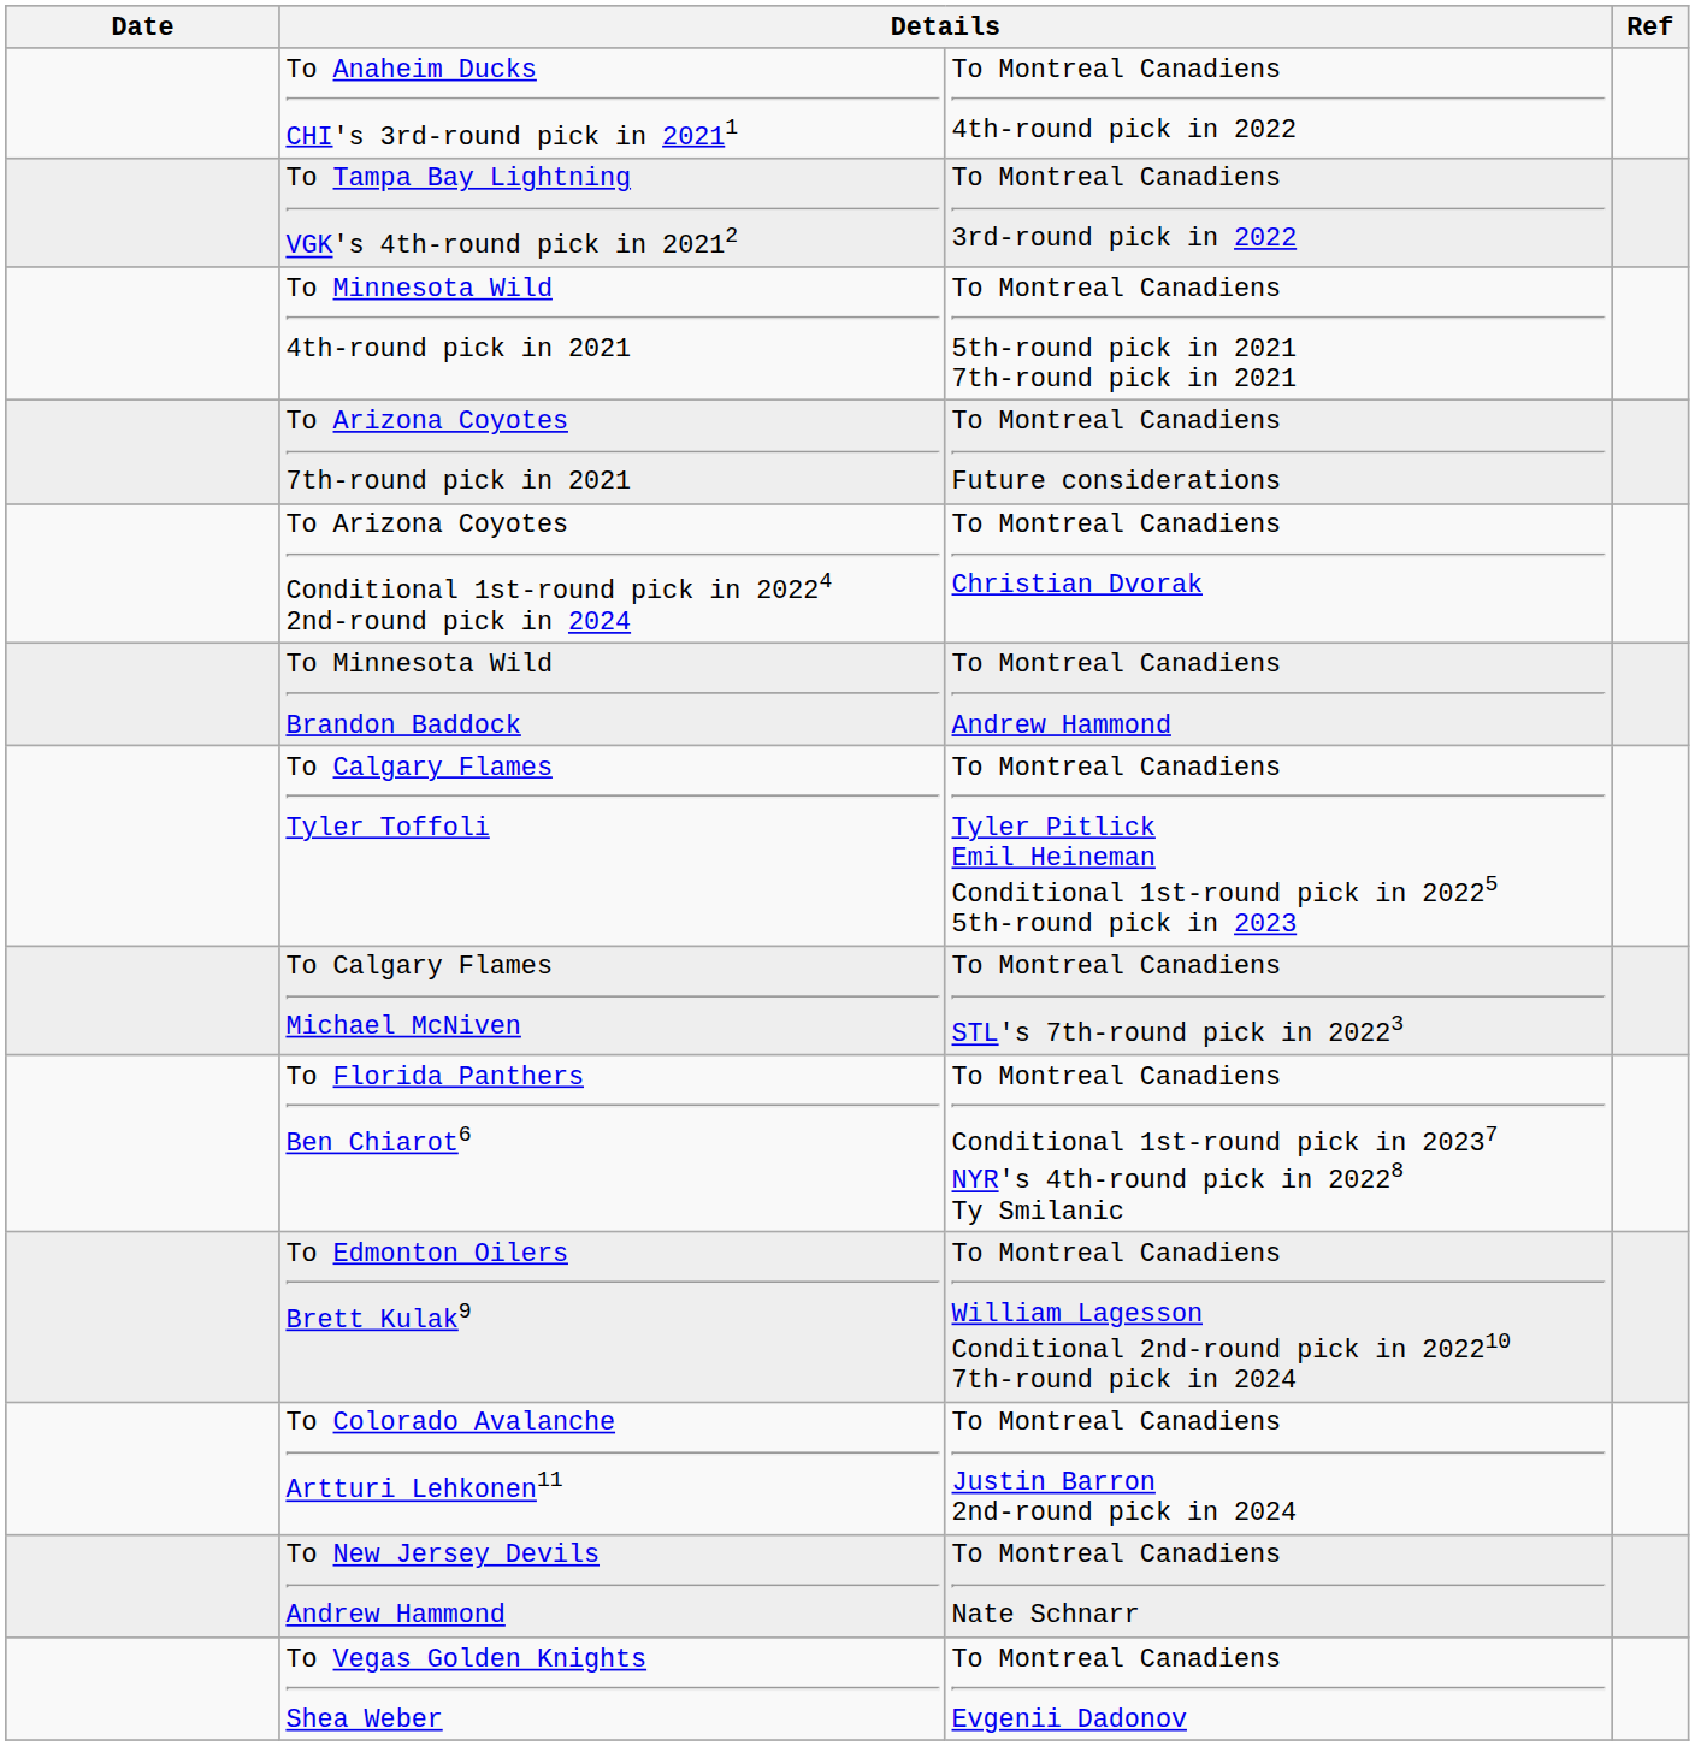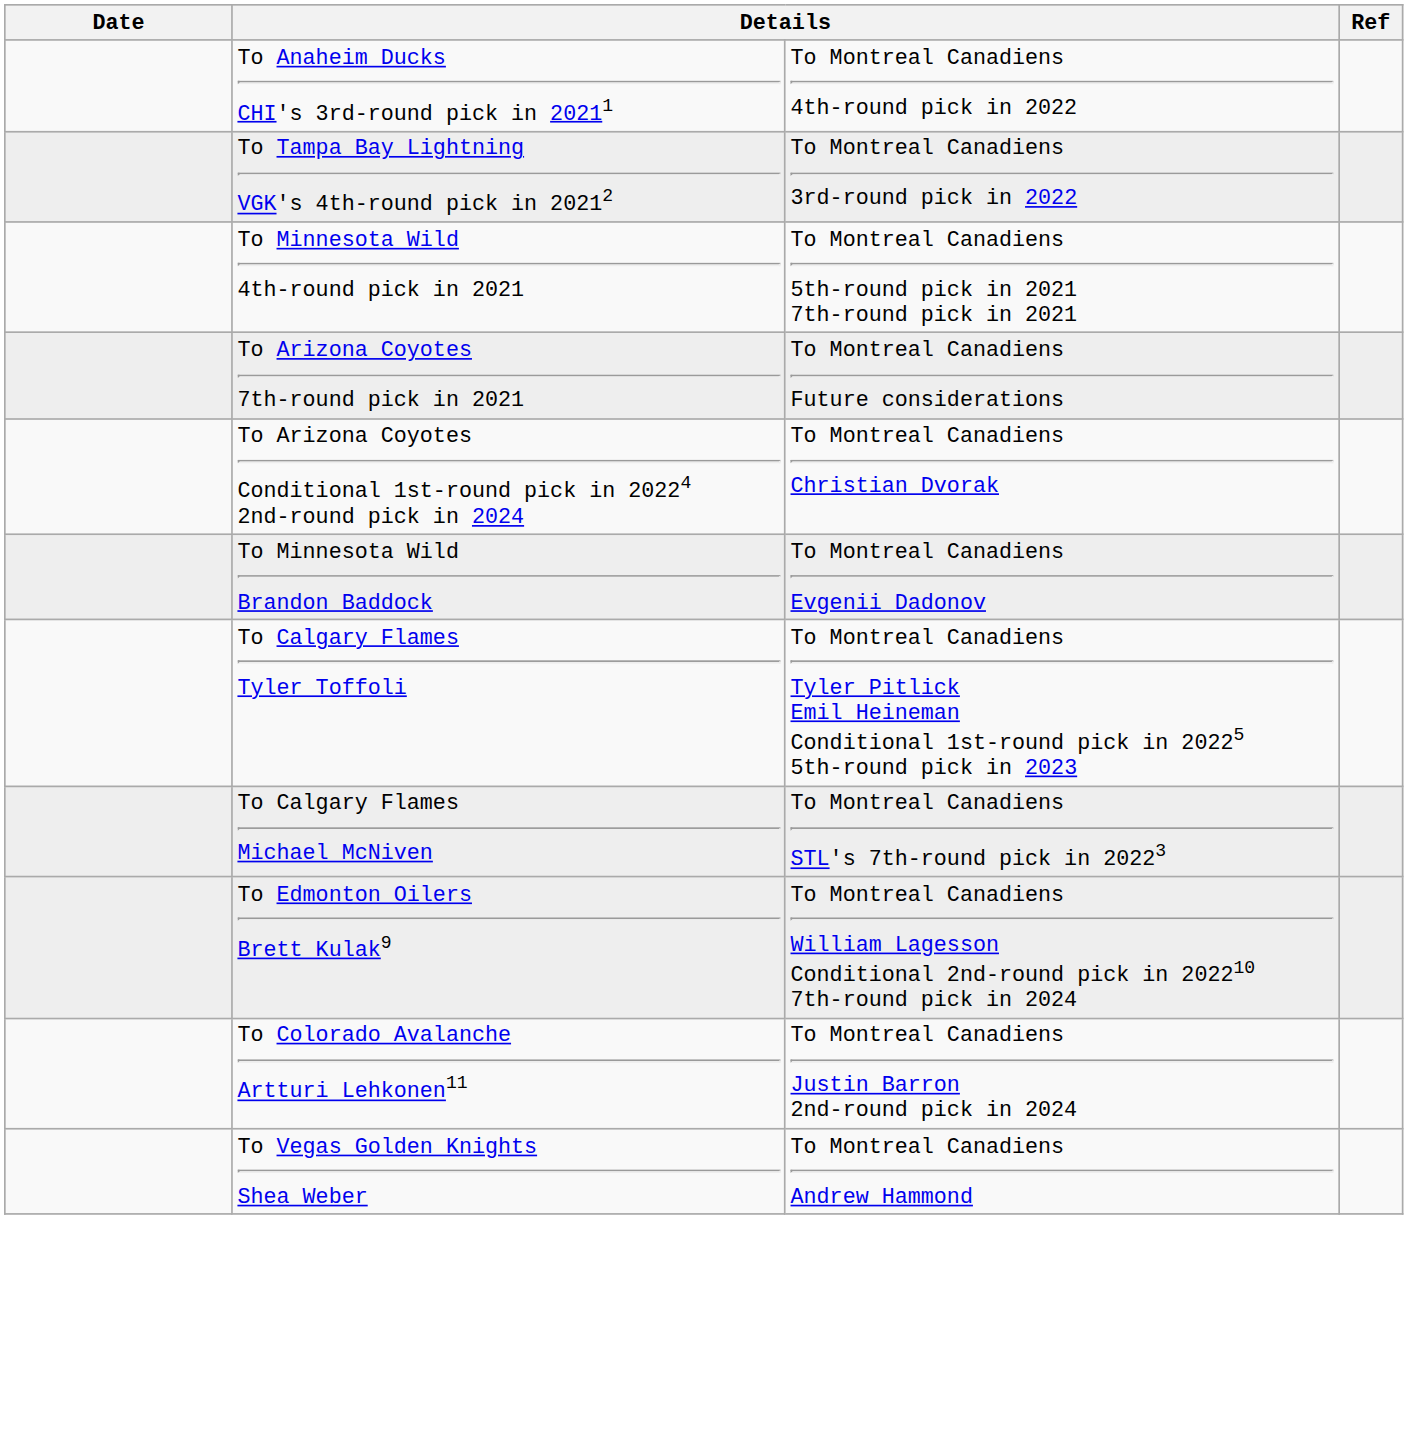 <table class="wikitable">
 <tr>
 <th style="width: 10em;">Date</th>
 <th colspan=2>Details</th>
 <th style="width: 2.5em;">Ref</th>
 </tr>
 <tr>
 <td></td>
 <td style="width: 25em;" valign="top">To <a href='#'>Anaheim Ducks</a><hr><a href='#'>CHI</a>'s 3rd-round pick in <a href='#'>2021</a><sup>1</sup></td>
 <td valign="top">To Montreal Canadiens<hr>4th-round pick in 2022</td>
 <td></td>
 </tr>
 <tr bgcolor="eeeeee">
 <td></td>
 <td valign="top">To <a href='#'>Tampa Bay Lightning</a><hr><a href='#'>VGK</a>'s 4th-round pick in 2021<sup>2</sup></td>
 <td style="width: 25em;" valign="top">To Montreal Canadiens<hr>3rd-round pick in <a href='#'>2022</a></td>
 <td></td>
 </tr>
 <tr>
 <td></td>
 <td valign="top">To <a href='#'>Minnesota Wild</a><hr>4th-round pick in 2021</td>
 <td valign="top">To Montreal Canadiens<hr>5th-round pick in 2021<br>7th-round pick in 2021</td>
 <td></td>
 </tr>
 <tr bgcolor="eeeeee">
 <td></td>
 <td valign="top">To <a href='#'>Arizona Coyotes</a><hr>7th-round pick in 2021</td>
 <td valign="top">To Montreal Canadiens<hr>Future considerations</td>
 <td></td>
 </tr>
 <tr>
 <td></td>
 <td valign="top">To Arizona Coyotes<hr>Conditional 1st-round pick in 2022<sup>4</sup><br>2nd-round pick in <a href='#'>2024</a></td>
 <td valign="top">To Montreal Canadiens<hr><a href='#'>Christian Dvorak</a></td>
 <td></td>
 </tr>
 <tr bgcolor="eeeeee">
 <td></td>
 <td valign="top">To Minnesota Wild<hr><a href='#'>Brandon Baddock</a></td>
-<td valign="top">To Montreal Canadiens<hr><a href='#'>Andrew Hammond</a></td>
+<td valign="top">To Montreal Canadiens<hr><a href='#'>Evgenii Dadonov</a></td>
 <td></td>
 </tr>
 <tr>
 <td></td>
 <td valign="top">To <a href='#'>Calgary Flames</a><hr><a href='#'>Tyler Toffoli</a></td>
 <td valign="top">To Montreal Canadiens<hr><a href='#'>Tyler Pitlick</a><br><a href='#'>Emil Heineman</a><br>Conditional 1st-round pick in 2022<sup>5</sup><br>5th-round pick in <a href='#'>2023</a></td>
 <td></td>
 </tr>
 <tr bgcolor="eeeeee">
 <td></td>
 <td valign="top">To Calgary Flames<hr><a href='#'>Michael McNiven</a></td>
 <td valign="top">To Montreal Canadiens<hr><a href='#'>STL</a>'s 7th-round pick in 2022<sup>3</sup></td>
 <td></td>
 </tr>
-<tr>
-<td></td>
-<td valign="top">To <a href='#'>Florida Panthers</a><hr><a href='#'>Ben Chiarot</a><sup>6</sup></td>
-<td valign="top">To Montreal Canadiens<hr> Conditional 1st-round pick in 2023<sup>7</sup><br><a href='#'>NYR</a>'s 4th-round pick in 2022<sup>8</sup><br>Ty Smilanic</td>
-<td></td>
-</tr>
 <tr bgcolor="eeeeee">
 <td></td>
 <td valign="top">To <a href='#'>Edmonton Oilers</a><hr><a href='#'>Brett Kulak</a><sup>9</sup></td>
 <td valign="top">To Montreal Canadiens<hr><a href='#'>William Lagesson</a><br>Conditional 2nd-round pick in 2022<sup>10</sup><br>7th-round pick in 2024</td>
 <td></td>
 </tr>
 <tr>
 <td></td>
 <td valign="top">To <a href='#'>Colorado Avalanche</a><hr><a href='#'>Artturi Lehkonen</a><sup>11</sup></td>
 <td valign="top">To Montreal Canadiens<hr><a href='#'>Justin Barron</a><br>2nd-round pick in 2024</td>
 <td></td>
 </tr>
-<tr bgcolor="eeeeee">
-<td></td>
-<td valign="top">To <a href='#'>New Jersey Devils</a><hr><a href='#'>Andrew Hammond</a></td>
-<td valign="top">To Montreal Canadiens<hr>Nate Schnarr</td>
-<td></td>
-</tr>
 <tr>
 <td></td>
 <td valign="top">To <a href='#'>Vegas Golden Knights</a><hr><a href='#'>Shea Weber</a></td>
-<td valign="top">To Montreal Canadiens<hr><a href='#'>Evgenii Dadonov</a></td>
+<td valign="top">To Montreal Canadiens<hr><a href='#'>Andrew Hammond</a></td>
 <td></td>
 </tr>
 </table>
